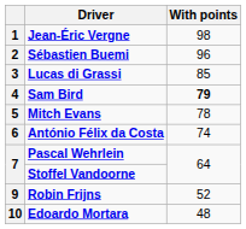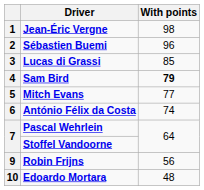 <table class="wikitable" style="text-align:center">
 <tr>
 <th></th>
 <th>Driver</th>
 <th>With points</th>
 </tr>
 <tr>
 <th>1</th>
 <td align=left> <strong><a href='#'>Jean-Éric Vergne</a></strong></td>
 <td>98</td>
 </tr>
 <tr>
 <th>2</th>
 <td align="left"> <strong><a href='#'>Sébastien Buemi</a></strong></td>
 <td>96</td>
 </tr>
 <tr>
 <th>3</th>
 <td align="left"> <strong><a href='#'>Lucas di Grassi</a></strong></td>
 <td>85</td>
 </tr>
 <tr>
 <th>4</th>
 <td align=left> <strong><a href='#'>Sam Bird</a></strong></td>
 <td><strong>79</strong></td>
 </tr>
 <tr>
 <th>5</th>
 <td align=left> <strong><a href='#'>Mitch Evans</a></strong></td>
-<td>78</td>
+<td>77</td>
 </tr>
 <tr>
 <th>6</th>
 <td align=left> <strong><a href='#'>António Félix da Costa</a></strong></td>
 <td>74</td>
 </tr>
 <tr>
 <th rowspan=2>7</th>
 <td align=left> <strong><a href='#'>Pascal Wehrlein</a></strong></td>
 <td rowspan=2>64</td>
 </tr>
 <tr>
 <td align=left> <strong><a href='#'>Stoffel Vandoorne</a></strong></td>
 </tr>
 <tr>
 <th>9</th>
 <td align=left> <strong><a href='#'>Robin Frijns</a></strong></td>
-<td>52</td>
+<td>56</td>
 </tr>
 <tr>
 <th>10</th>
 <td align=left> <strong><a href='#'>Edoardo Mortara</a></strong></td>
 <td>48</td>
 </tr>
 </table>
